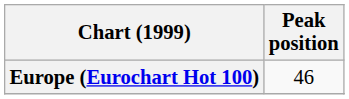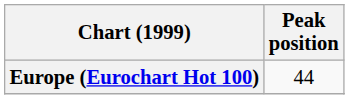 <table class="wikitable sortable plainrowheaders" style="text-align:center">
 <tr>
 <th>Chart (1999)</th>
 <th>Peak<br>position</th>
 </tr>
 <tr>
 <th scope="row">Europe (<a href='#'>Eurochart Hot 100</a>)</th>
-<td>46</td>
+<td>44</td>
 </tr>
 <tr>
 </tr>
 <tr>
 </tr>
 </table>
